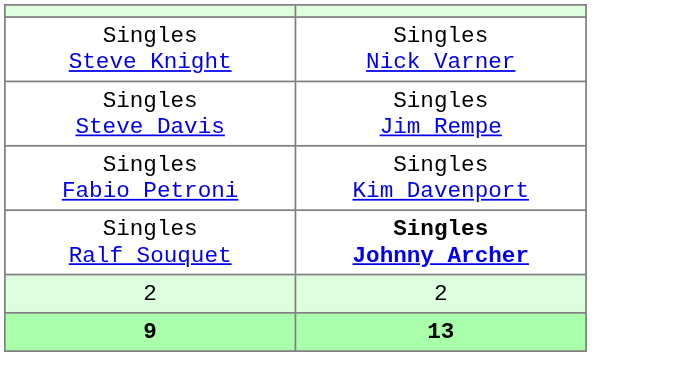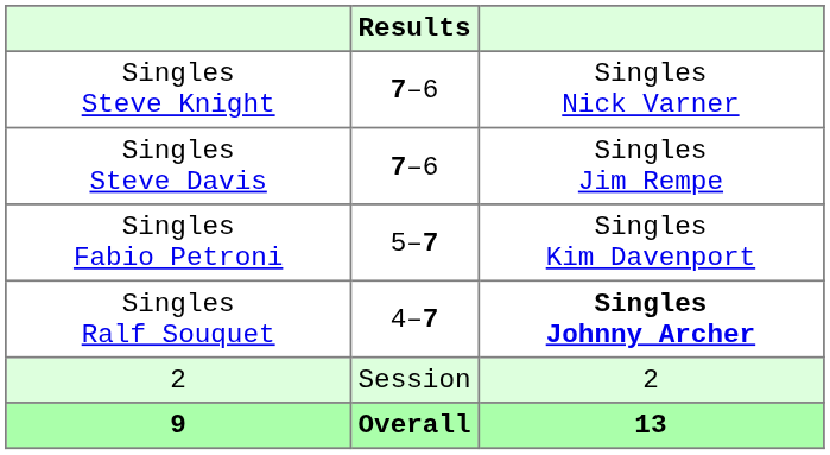 <table border="1" cellpadding="3" style="border-collapse: collapse;">
 <tr bgcolor="#ddffdd">
 <th width="160"></th>
+<th>Results</th>
 <th width="160"></th>
 </tr>
 <tr>
 <td align="center">Singles<br><a href='#'>Steve Knight</a></td>
+<td align="center"><strong>7</strong>–6</td>
 <td align="center">Singles<br><a href='#'>Nick Varner</a></td>
 </tr>
 <tr>
 <td align="center">Singles<br><a href='#'>Steve Davis</a></td>
+<td align="center"><strong>7</strong>–6</td>
 <td align="center">Singles<br><a href='#'>Jim Rempe</a></td>
 </tr>
 <tr>
 <td align="center">Singles<br><a href='#'>Fabio Petroni</a></td>
+<td align="center">5–<strong>7</strong></td>
 <td align="center">Singles<br><a href='#'>Kim Davenport</a></td>
 </tr>
 <tr>
 <td align="center">Singles<br><a href='#'>Ralf Souquet</a></td>
+<td align="center">4–<strong>7</strong></td>
 <td align="center"><strong>Singles<br><a href='#'>Johnny Archer</a></strong></td>
 </tr>
 <tr bgcolor="#ddffdd">
 <td align="center">2</td>
+<td align="center">Session</td>
 <td align="center">2</td>
 </tr>
 <tr bgcolor="#aaffaa">
 <th align="center">9</th>
+<th align="center">Overall</th>
 <th align="center">13</th>
 </tr>
 </table>
